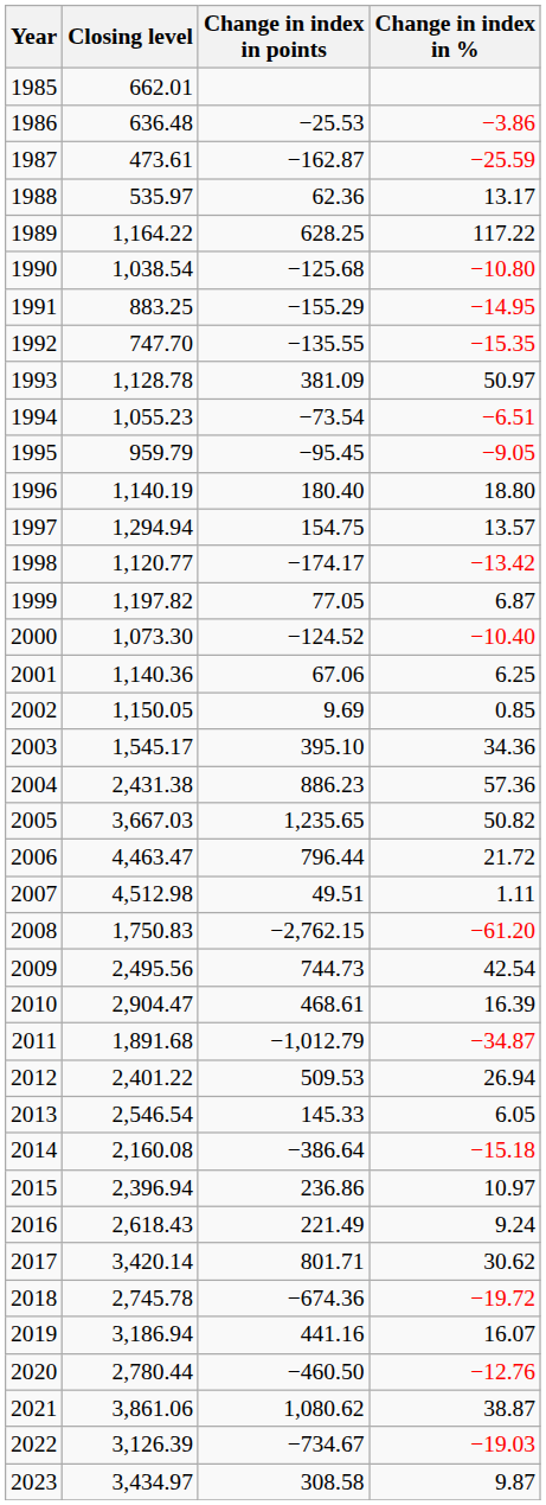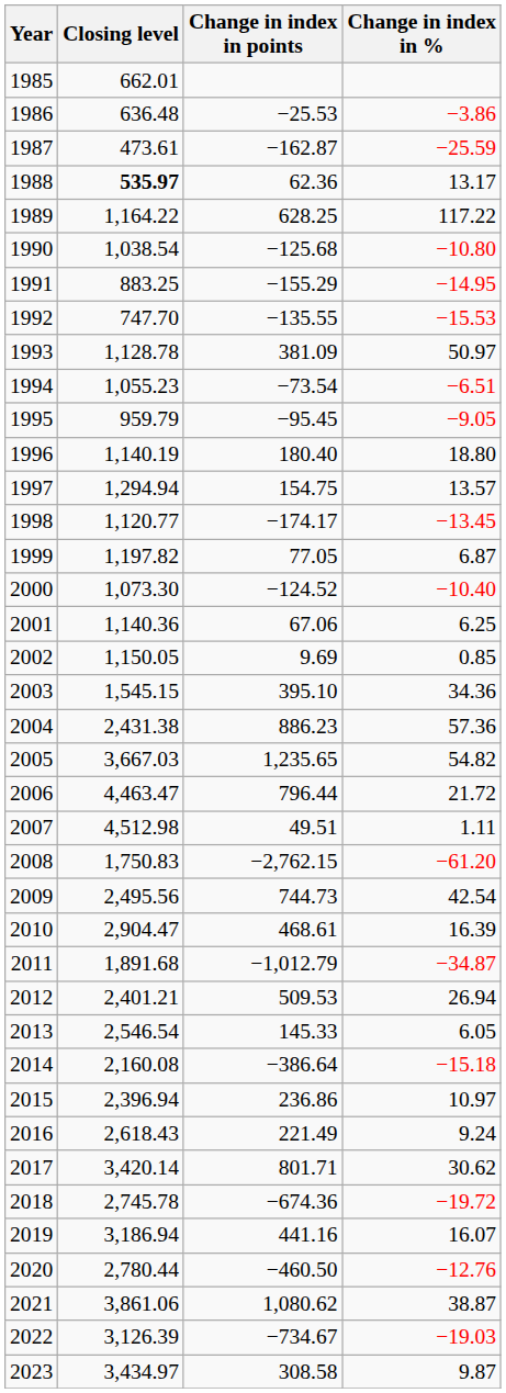 <table class="wikitable sortable" style="text-align:right;">
 <tr>
 <th>Year</th>
 <th>Closing level</th>
 <th>Change in index<br>in points</th>
 <th>Change in index<br>in %</th>
 </tr>
 <tr>
 <td>1985</td>
 <td>662.01</td>
 <td></td>
 <td></td>
 </tr>
 <tr>
 <td>1986</td>
 <td>636.48</td>
 <td>−25.53</td>
 <td style="color:red">−3.86</td>
 </tr>
 <tr>
 <td>1987</td>
 <td>473.61</td>
 <td>−162.87</td>
 <td style="color:red">−25.59</td>
 </tr>
 <tr>
 <td>1988</td>
-<td>535.97</td>
+<td><strong>535.97</strong></td>
 <td>62.36</td>
 <td>13.17</td>
 </tr>
 <tr>
 <td>1989</td>
 <td>1,164.22</td>
 <td>628.25</td>
 <td>117.22</td>
 </tr>
 <tr>
 <td>1990</td>
 <td>1,038.54</td>
 <td>−125.68</td>
 <td style="color:red">−10.80</td>
 </tr>
 <tr>
 <td>1991</td>
 <td>883.25</td>
 <td>−155.29</td>
 <td style="color:red">−14.95</td>
 </tr>
 <tr>
 <td>1992</td>
 <td>747.70</td>
 <td>−135.55</td>
-<td style="color:red">−15.35</td>
+<td style="color:red">−15.53</td>
 </tr>
 <tr>
 <td>1993</td>
 <td>1,128.78</td>
 <td>381.09</td>
 <td>50.97</td>
 </tr>
 <tr>
 <td>1994</td>
 <td>1,055.23</td>
 <td>−73.54</td>
 <td style="color:red">−6.51</td>
 </tr>
 <tr>
 <td>1995</td>
 <td>959.79</td>
 <td>−95.45</td>
 <td style="color:red">−9.05</td>
 </tr>
 <tr>
 <td>1996</td>
 <td>1,140.19</td>
 <td>180.40</td>
 <td>18.80</td>
 </tr>
 <tr>
 <td>1997</td>
 <td>1,294.94</td>
 <td>154.75</td>
 <td>13.57</td>
 </tr>
 <tr>
 <td>1998</td>
 <td>1,120.77</td>
 <td>−174.17</td>
-<td style="color:red">−13.42</td>
+<td style="color:red">−13.45</td>
 </tr>
 <tr>
 <td>1999</td>
 <td>1,197.82</td>
 <td>77.05</td>
 <td>6.87</td>
 </tr>
 <tr>
 <td>2000</td>
 <td>1,073.30</td>
 <td>−124.52</td>
 <td style="color:red">−10.40</td>
 </tr>
 <tr>
 <td>2001</td>
 <td>1,140.36</td>
 <td>67.06</td>
 <td>6.25</td>
 </tr>
 <tr>
 <td>2002</td>
 <td>1,150.05</td>
 <td>9.69</td>
 <td>0.85</td>
 </tr>
 <tr>
 <td>2003</td>
-<td>1,545.17</td>
+<td>1,545.15</td>
 <td>395.10</td>
 <td>34.36</td>
 </tr>
 <tr>
 <td>2004</td>
 <td>2,431.38</td>
 <td>886.23</td>
 <td>57.36</td>
 </tr>
 <tr>
 <td>2005</td>
 <td>3,667.03</td>
 <td>1,235.65</td>
-<td>50.82</td>
+<td>54.82</td>
 </tr>
 <tr>
 <td>2006</td>
 <td>4,463.47</td>
 <td>796.44</td>
 <td>21.72</td>
 </tr>
 <tr>
 <td>2007</td>
 <td>4,512.98</td>
 <td>49.51</td>
 <td>1.11</td>
 </tr>
 <tr>
 <td>2008</td>
 <td>1,750.83</td>
 <td>−2,762.15</td>
 <td style="color:red">−61.20</td>
 </tr>
 <tr>
 <td>2009</td>
 <td>2,495.56</td>
 <td>744.73</td>
 <td>42.54</td>
 </tr>
 <tr>
 <td>2010</td>
 <td>2,904.47</td>
 <td>468.61</td>
 <td>16.39</td>
 </tr>
 <tr>
 <td>2011</td>
 <td>1,891.68</td>
 <td>−1,012.79</td>
 <td style="color:red">−34.87</td>
 </tr>
 <tr>
 <td>2012</td>
-<td>2,401.22</td>
+<td>2,401.21</td>
 <td>509.53</td>
 <td>26.94</td>
 </tr>
 <tr>
 <td>2013</td>
 <td>2,546.54</td>
 <td>145.33</td>
 <td>6.05</td>
 </tr>
 <tr>
 <td>2014</td>
 <td>2,160.08</td>
 <td>−386.64</td>
 <td style="color:red">−15.18</td>
 </tr>
 <tr>
 <td>2015</td>
 <td>2,396.94</td>
 <td>236.86</td>
 <td>10.97</td>
 </tr>
 <tr>
 <td>2016</td>
 <td>2,618.43</td>
 <td>221.49</td>
 <td>9.24</td>
 </tr>
 <tr>
 <td>2017</td>
 <td>3,420.14</td>
 <td>801.71</td>
 <td>30.62</td>
 </tr>
 <tr>
 <td>2018</td>
 <td>2,745.78</td>
 <td>−674.36</td>
 <td style="color:red">−19.72</td>
 </tr>
 <tr>
 <td>2019</td>
 <td>3,186.94</td>
 <td>441.16</td>
 <td>16.07</td>
 </tr>
 <tr>
 <td>2020</td>
 <td>2,780.44</td>
 <td>−460.50</td>
 <td style="color:red">−12.76</td>
 </tr>
 <tr>
 <td>2021</td>
 <td>3,861.06</td>
 <td>1,080.62</td>
 <td>38.87</td>
 </tr>
 <tr>
 <td>2022</td>
 <td>3,126.39</td>
 <td>−734.67</td>
 <td style="color:red">−19.03</td>
 </tr>
 <tr>
 <td>2023</td>
 <td>3,434.97</td>
 <td>308.58</td>
 <td>9.87</td>
 </tr>
 </table>
